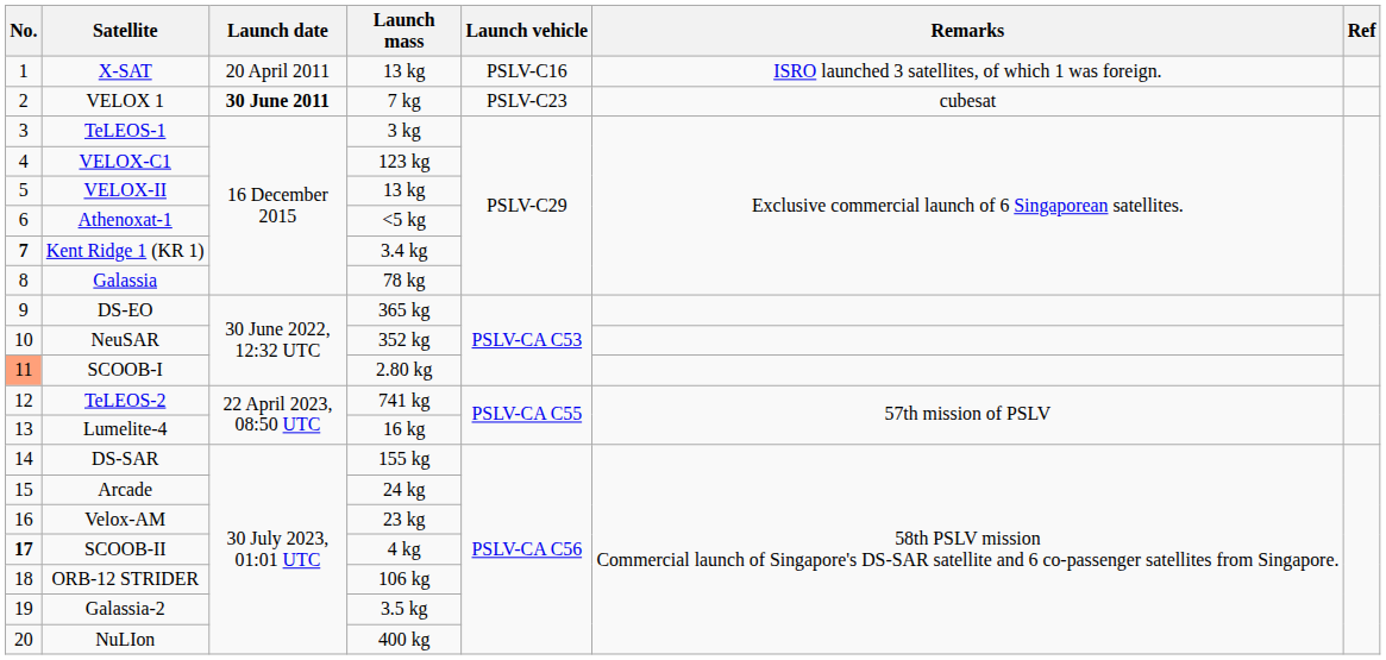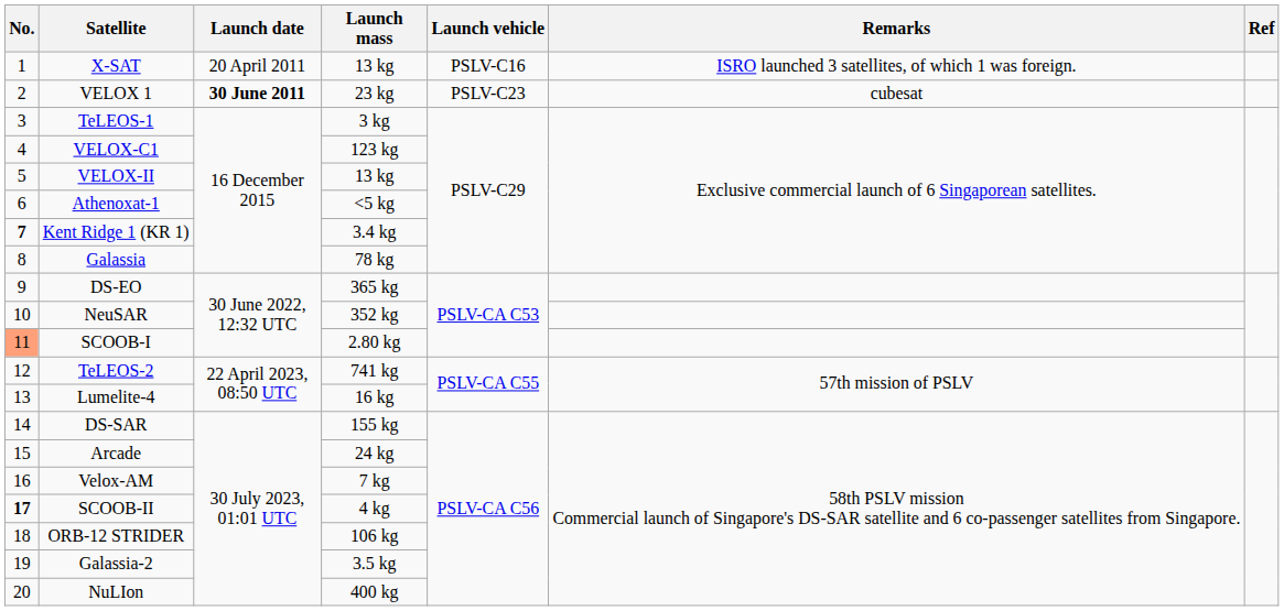 <table class="wikitable sortable mw-collapsible sticky-header" style="text-align: center;">
 <tr>
 <th>No.</th>
 <th>Satellite</th>
 <th scope="col" style="width: 110px;">Launch date</th>
 <th scope="col" style="width: 90px;">Launch mass</th>
 <th>Launch vehicle</th>
 <th>Remarks</th>
 <th>Ref</th>
 </tr>
 <tr>
 <td>1</td>
 <td><a href='#'>X-SAT</a></td>
 <td>20 April 2011</td>
 <td>13 kg</td>
 <td>PSLV-C16</td>
 <td><a href='#'>ISRO</a> launched 3 satellites, of which 1 was foreign.</td>
 <td></td>
 </tr>
 <tr>
 <td>2</td>
 <td>VELOX 1</td>
 <td><strong>30 June 2011</strong></td>
-<td>7 kg</td>
+<td>23 kg</td>
 <td>PSLV-C23</td>
 <td>cubesat</td>
 <td></td>
 </tr>
 <tr>
 <td>3</td>
 <td><a href='#'>TeLEOS-1</a></td>
 <td rowspan="6">16 December 2015</td>
 <td>3 kg</td>
 <td rowspan="6">PSLV-C29</td>
 <td rowspan="6">Exclusive commercial launch of 6 <a href='#'>Singaporean</a> satellites.</td>
 <td rowspan="6"></td>
 </tr>
 <tr>
 <td>4</td>
 <td><a href='#'>VELOX-C1</a></td>
 <td>123 kg</td>
 </tr>
 <tr>
 <td>5</td>
 <td><a href='#'>VELOX-II</a></td>
 <td>13 kg</td>
 </tr>
 <tr>
 <td>6</td>
 <td><a href='#'>Athenoxat-1</a></td>
 <td><5 kg</td>
 </tr>
 <tr>
 <td><strong>7</strong></td>
 <td><a href='#'>Kent Ridge 1</a> (KR 1)</td>
 <td>3.4 kg</td>
 </tr>
 <tr>
 <td>8</td>
 <td><a href='#'>Galassia</a></td>
 <td>78 kg</td>
 </tr>
 <tr>
 <td>9</td>
 <td>DS-EO</td>
 <td rowspan="3">30 June 2022,<br>12:32 UTC</td>
 <td>365 kg</td>
 <td rowspan="3"><a href='#'>PSLV-CA C53</a></td>
 <td></td>
 <td rowspan="3"></td>
 </tr>
 <tr>
 <td>10</td>
 <td>NeuSAR</td>
 <td>352 kg</td>
 <td></td>
 </tr>
 <tr>
 <td style="background: lightsalmon;">11</td>
 <td>SCOOB-I</td>
 <td>2.80 kg</td>
 <td></td>
 </tr>
 <tr>
 <td>12</td>
 <td><a href='#'>TeLEOS-2</a></td>
 <td rowspan="2">22 April 2023, 08:50 <a href='#'>UTC</a></td>
 <td>741 kg</td>
 <td rowspan="2"><a href='#'>PSLV-CA C55</a></td>
 <td rowspan="2">57th mission of PSLV</td>
 <td rowspan="2"></td>
 </tr>
 <tr>
 <td>13</td>
 <td>Lumelite-4</td>
 <td>16 kg</td>
 </tr>
 <tr>
 <td>14</td>
 <td>DS-SAR</td>
 <td rowspan="7">30 July 2023, 01:01 <a href='#'>UTC</a></td>
 <td>155 kg</td>
 <td rowspan="7"><a href='#'>PSLV-CA C56</a></td>
 <td rowspan="7">58th PSLV mission<br>Commercial launch of Singapore's DS-SAR satellite and 6 co-passenger satellites from Singapore.</td>
 <td rowspan="7"></td>
 </tr>
 <tr>
 <td>15</td>
 <td>Arcade</td>
 <td>24 kg</td>
 </tr>
 <tr>
 <td>16</td>
 <td>Velox-AM</td>
-<td>23 kg</td>
+<td>7 kg</td>
 </tr>
 <tr>
 <td><strong>17</strong></td>
 <td>SCOOB-II</td>
 <td>4 kg</td>
 </tr>
 <tr>
 <td>18</td>
 <td>ORB-12 STRIDER</td>
 <td>106 kg</td>
 </tr>
 <tr>
 <td>19</td>
 <td>Galassia-2</td>
 <td>3.5 kg</td>
 </tr>
 <tr>
 <td>20</td>
 <td>NuLIon</td>
 <td>400 kg</td>
 </tr>
 </table>
